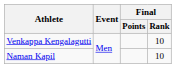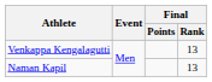 <table class="wikitable" style="font-size:90%;text-align:center;">
 <tr>
 <th rowspan=2>Athlete</th>
 <th rowspan=2>Event</th>
 <th colspan=2>Final</th>
 </tr>
 <tr style="font-size:95%">
 <th>Points</th>
 <th>Rank</th>
 </tr>
 <tr>
 <td align=left><a href='#'>Venkappa Kengalagutti</a></td>
 <td align=left rowspan=2><a href='#'>Men</a></td>
 <td></td>
-<td>10 </td>
+<td>13 </td>
 </tr>
 <tr>
 <td align=left><a href='#'>Naman Kapil</a></td>
 <td></td>
-<td>10 </td>
+<td>13 </td>
 </tr>
 </table>
